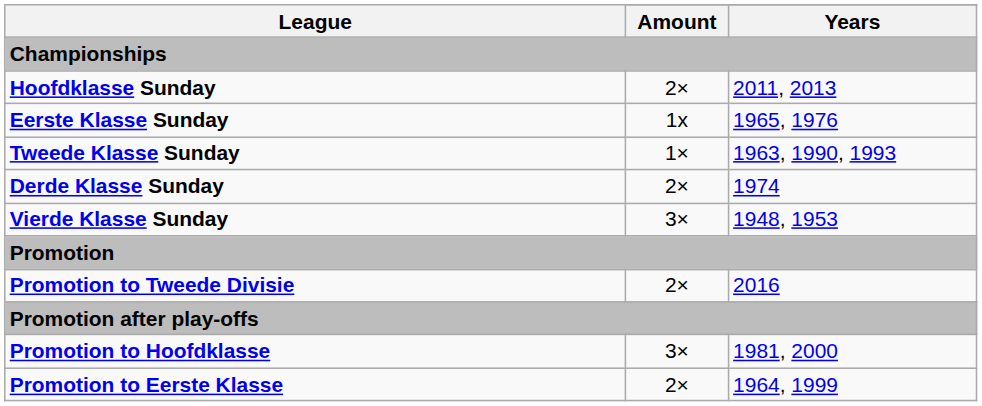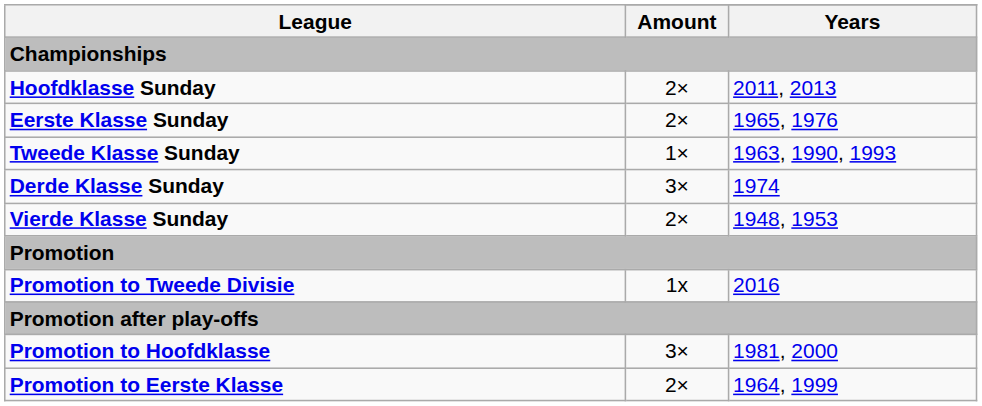 <table class="wikitable" style="font-size:85%;" width="50%">
 <tr>
 <th rowspan=2 width=50%>League</th>
 </tr>
 <tr>
 <th width=5%>Amount</th>
 <th width=20%>Years</th>
 </tr>
 <tr>
 <td style="background:#BDBDBD;" colspan="6"><strong>Championships</strong></td>
 </tr>
 <tr>
 <td><strong><a href='#'>Hoofdklasse</a> Sunday</strong></td>
 <td align=center>2×</td>
 <td><a href='#'>2011</a>, <a href='#'>2013</a></td>
 </tr>
 <tr>
 <td><strong><a href='#'>Eerste Klasse</a> Sunday</strong></td>
-<td align=center>1x</td>
+<td align=center>2×</td>
 <td><a href='#'>1965</a>, <a href='#'>1976</a></td>
 </tr>
 <tr>
 <td><strong><a href='#'>Tweede Klasse</a> Sunday</strong></td>
 <td align=center>1×</td>
 <td><a href='#'>1963</a>, <a href='#'>1990</a>, <a href='#'>1993</a></td>
 </tr>
 <tr>
 <td><strong><a href='#'>Derde Klasse</a> Sunday</strong></td>
-<td align=center>2×</td>
+<td align=center>3×</td>
 <td><a href='#'>1974</a></td>
 </tr>
 <tr>
 <td><strong><a href='#'>Vierde Klasse</a> Sunday</strong></td>
-<td align=center>3×</td>
+<td align=center>2×</td>
 <td><a href='#'>1948</a>, <a href='#'>1953</a></td>
 </tr>
 <tr>
 <td style="background:#BDBDBD;" colspan="6"><strong>Promotion</strong></td>
 </tr>
 <tr>
 <td><strong><a href='#'>Promotion to Tweede Divisie</a></strong></td>
-<td align=center>2×</td>
+<td align=center>1x</td>
 <td><a href='#'>2016</a></td>
 </tr>
 <tr>
 <td style="background:#BDBDBD;" colspan="6"><strong>Promotion after play-offs</strong></td>
 </tr>
 <tr>
 <td><strong><a href='#'>Promotion to Hoofdklasse</a></strong></td>
 <td align=center>3×</td>
 <td><a href='#'>1981</a>, <a href='#'>2000</a></td>
 </tr>
 <tr>
 <td><strong><a href='#'>Promotion to Eerste Klasse</a></strong></td>
 <td align=center>2×</td>
 <td><a href='#'>1964</a>, <a href='#'>1999</a></td>
 </tr>
 </table>
